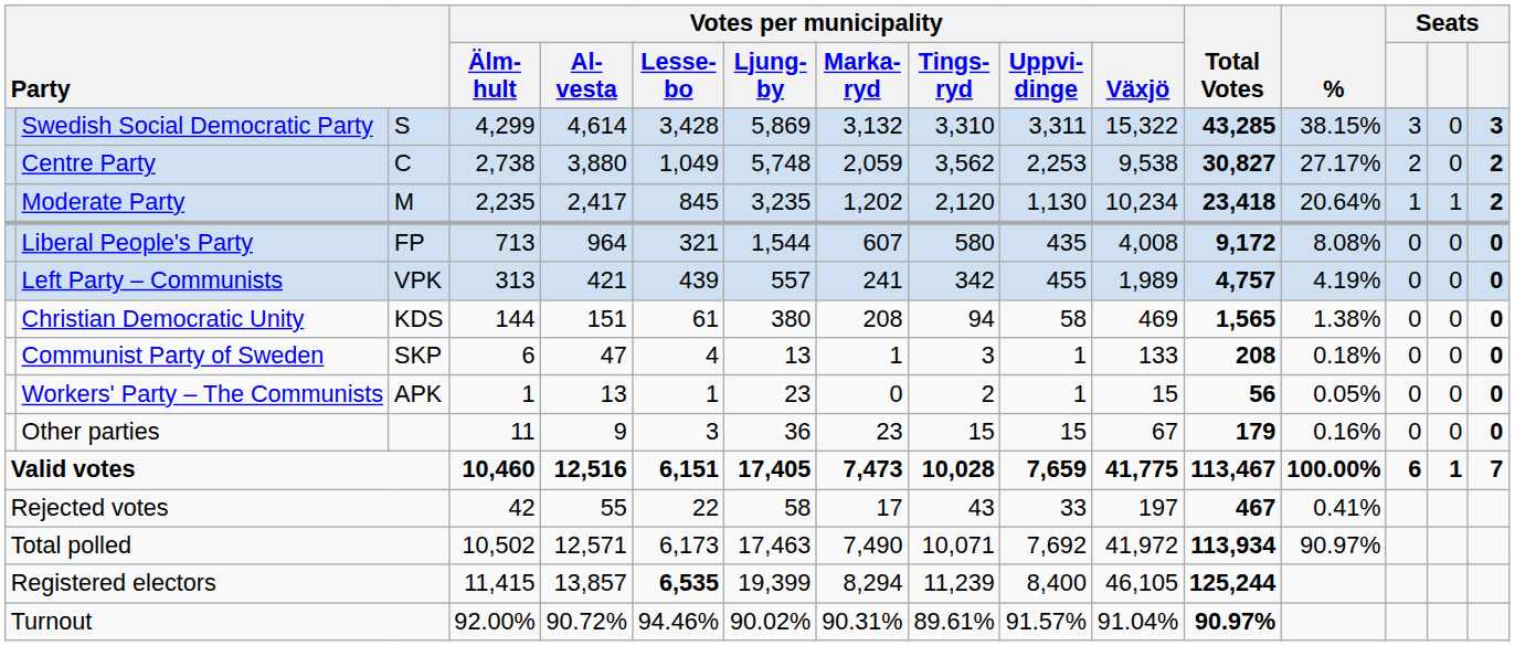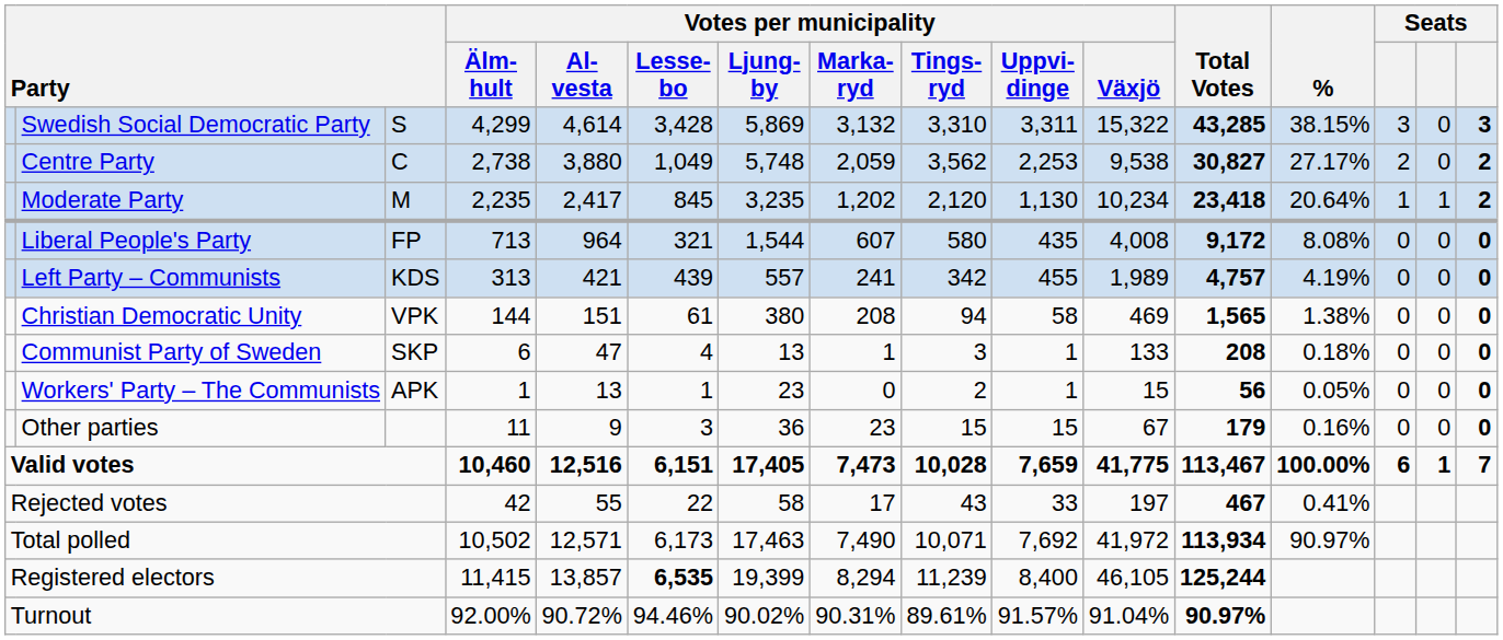 <table class="wikitable" border="1" style="text-align:right;">
 <tr>
 <th style="text-align:left;" valign=bottom rowspan=2 colspan=3>Party</th>
 <th colspan=8>Votes per municipality</th>
 <th align=center valign=bottom rowspan=2 width="50">Total Votes</th>
 <th align=center valign=bottom rowspan=2 width="50">%</th>
 <th colspan=3>Seats</th>
 </tr>
 <tr>
 <th align=center valign=bottom width="50"><a href='#'>Älm- hult</a></th>
 <th align=center valign=bottom width="50"><a href='#'>Al- vesta</a></th>
 <th align=center valign=bottom width="50"><a href='#'>Lesse- bo</a></th>
 <th align=center valign=bottom width="50"><a href='#'>Ljung- by</a></th>
 <th align=center valign=bottom width="50"><a href='#'>Marka- ryd</a></th>
 <th align=center valign=bottom width="50"><a href='#'>Tings- ryd</a></th>
 <th align=center valign=bottom width="50"><a href='#'>Uppvi- dinge</a></th>
 <th align=center valign=bottom width="50"><a href='#'>Växjö</a></th>
 <th align=center valign=bottom width="20"><small></small></th>
 <th align=center valign=bottom width="20"><small><a href='#'></a></small></th>
 <th align=center valign=bottom width="20"><small></small></th>
 </tr>
 <tr style="background:#CEE0F2;">
 <td></td>
 <td align=left style="white-space: nowrap;"><a href='#'>Swedish Social Democratic Party</a></td>
 <td align=left>S</td>
 <td>4,299</td>
 <td>4,614</td>
 <td>3,428</td>
 <td>5,869</td>
 <td>3,132</td>
 <td>3,310</td>
 <td>3,311</td>
 <td>15,322</td>
 <td><strong>43,285</strong></td>
 <td>38.15%</td>
 <td>3</td>
 <td>0</td>
 <td><strong>3</strong></td>
 </tr>
 <tr style="background:#CEE0F2;">
 <td></td>
 <td align=left><a href='#'>Centre Party</a></td>
 <td align=left>C</td>
 <td>2,738</td>
 <td>3,880</td>
 <td>1,049</td>
 <td>5,748</td>
 <td>2,059</td>
 <td>3,562</td>
 <td>2,253</td>
 <td>9,538</td>
 <td><strong>30,827</strong></td>
 <td>27.17%</td>
 <td>2</td>
 <td>0</td>
 <td><strong>2</strong></td>
 </tr>
 <tr style="background:#CEE0F2;">
 <td></td>
 <td align=left><a href='#'>Moderate Party</a></td>
 <td align=left>M</td>
 <td>2,235</td>
 <td>2,417</td>
 <td>845</td>
 <td>3,235</td>
 <td>1,202</td>
 <td>2,120</td>
 <td>1,130</td>
 <td>10,234</td>
 <td><strong>23,418</strong></td>
 <td>20.64%</td>
 <td>1</td>
 <td>1</td>
 <td><strong>2</strong></td>
 </tr>
 <tr style="background:#CEE0F2; border-top:3px solid darkgray;">
 <td></td>
 <td align=left><a href='#'>Liberal People's Party</a></td>
 <td align=left>FP</td>
 <td>713</td>
 <td>964</td>
 <td>321</td>
 <td>1,544</td>
 <td>607</td>
 <td>580</td>
 <td>435</td>
 <td>4,008</td>
 <td><strong>9,172</strong></td>
 <td>8.08%</td>
 <td>0</td>
 <td>0</td>
 <td><strong>0</strong></td>
 </tr>
 <tr style="background:#CEE0F2;">
 <td></td>
 <td align=left><a href='#'>Left Party – Communists</a></td>
-<td align=left>VPK</td>
+<td align=left>KDS</td>
 <td>313</td>
 <td>421</td>
 <td>439</td>
 <td>557</td>
 <td>241</td>
 <td>342</td>
 <td>455</td>
 <td>1,989</td>
 <td><strong>4,757</strong></td>
 <td>4.19%</td>
 <td>0</td>
 <td>0</td>
 <td><strong>0</strong></td>
 </tr>
 <tr>
 <td></td>
 <td align=left><a href='#'>Christian Democratic Unity</a></td>
-<td align=left>KDS</td>
+<td align=left>VPK</td>
 <td>144</td>
 <td>151</td>
 <td>61</td>
 <td>380</td>
 <td>208</td>
 <td>94</td>
 <td>58</td>
 <td>469</td>
 <td><strong>1,565</strong></td>
 <td>1.38%</td>
 <td>0</td>
 <td>0</td>
 <td><strong>0</strong></td>
 </tr>
 <tr>
 <td></td>
 <td align=left><a href='#'>Communist Party of Sweden</a></td>
 <td align=left>SKP</td>
 <td>6</td>
 <td>47</td>
 <td>4</td>
 <td>13</td>
 <td>1</td>
 <td>3</td>
 <td>1</td>
 <td>133</td>
 <td><strong>208</strong></td>
 <td>0.18%</td>
 <td>0</td>
 <td>0</td>
 <td><strong>0</strong></td>
 </tr>
 <tr>
 <td></td>
 <td align=left><a href='#'>Workers' Party – The Communists</a></td>
 <td align=left>APK</td>
 <td>1</td>
 <td>13</td>
 <td>1</td>
 <td>23</td>
 <td>0</td>
 <td>2</td>
 <td>1</td>
 <td>15</td>
 <td><strong>56</strong></td>
 <td>0.05%</td>
 <td>0</td>
 <td>0</td>
 <td><strong>0</strong></td>
 </tr>
 <tr>
 <td></td>
 <td align=left>Other parties</td>
 <td></td>
 <td>11</td>
 <td>9</td>
 <td>3</td>
 <td>36</td>
 <td>23</td>
 <td>15</td>
 <td>15</td>
 <td>67</td>
 <td><strong>179</strong></td>
 <td>0.16%</td>
 <td>0</td>
 <td>0</td>
 <td><strong>0</strong></td>
 </tr>
 <tr style="font-weight:bold">
 <td align=left colspan=3>Valid votes</td>
 <td>10,460</td>
 <td>12,516</td>
 <td>6,151</td>
 <td>17,405</td>
 <td>7,473</td>
 <td>10,028</td>
 <td>7,659</td>
 <td>41,775</td>
 <td>113,467</td>
 <td>100.00%</td>
 <td>6</td>
 <td>1</td>
 <td>7</td>
 </tr>
 <tr>
 <td align=left colspan=3>Rejected votes</td>
 <td>42</td>
 <td>55</td>
 <td>22</td>
 <td>58</td>
 <td>17</td>
 <td>43</td>
 <td>33</td>
 <td>197</td>
 <td><strong>467</strong></td>
 <td>0.41%</td>
 <td></td>
 <td></td>
 <td></td>
 </tr>
 <tr>
 <td align=left colspan=3>Total polled</td>
 <td>10,502</td>
 <td>12,571</td>
 <td>6,173</td>
 <td>17,463</td>
 <td>7,490</td>
 <td>10,071</td>
 <td>7,692</td>
 <td>41,972</td>
 <td><strong>113,934</strong></td>
 <td>90.97%</td>
 <td></td>
 <td></td>
 <td></td>
 </tr>
 <tr>
 <td align=left colspan=3>Registered electors</td>
 <td>11,415</td>
 <td>13,857</td>
 <td><strong>6,535</strong></td>
 <td>19,399</td>
 <td>8,294</td>
 <td>11,239</td>
 <td>8,400</td>
 <td>46,105</td>
 <td><strong>125,244</strong></td>
 <td></td>
 <td></td>
 <td></td>
 <td></td>
 </tr>
 <tr>
 <td align=left colspan=3>Turnout</td>
 <td>92.00%</td>
 <td>90.72%</td>
 <td>94.46%</td>
 <td>90.02%</td>
 <td>90.31%</td>
 <td>89.61%</td>
 <td>91.57%</td>
 <td>91.04%</td>
 <td><strong>90.97%</strong></td>
 <td></td>
 <td></td>
 <td></td>
 <td></td>
 </tr>
 </table>
